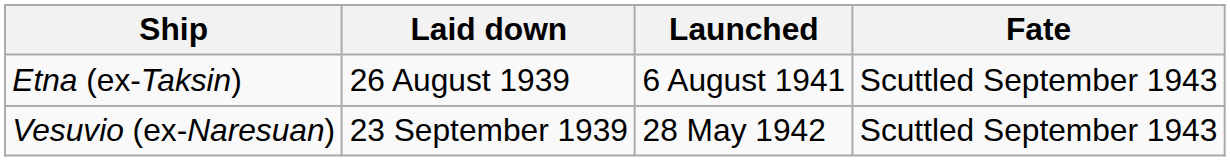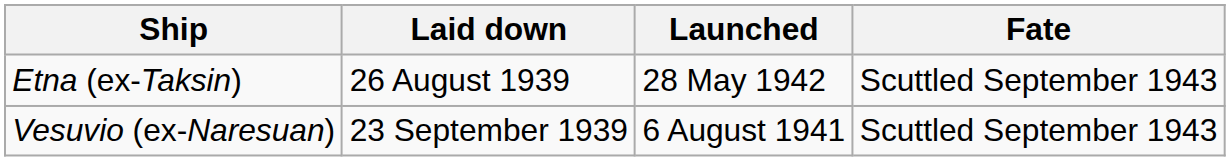 <table class="wikitable" border="1">
 <tr>
 <th>Ship</th>
 <th>Laid down</th>
 <th>Launched</th>
 <th>Fate</th>
 </tr>
 <tr>
 <td><em>Etna</em> (ex-<em>Taksin</em>)</td>
 <td>26 August 1939</td>
-<td>6 August 1941</td>
+<td>28 May 1942</td>
 <td>Scuttled September 1943</td>
 </tr>
 <tr>
 <td><em>Vesuvio</em> (ex-<em>Naresuan</em>)</td>
 <td>23 September 1939</td>
-<td>28 May 1942</td>
+<td>6 August 1941</td>
 <td>Scuttled September 1943</td>
 </tr>
 </table>
